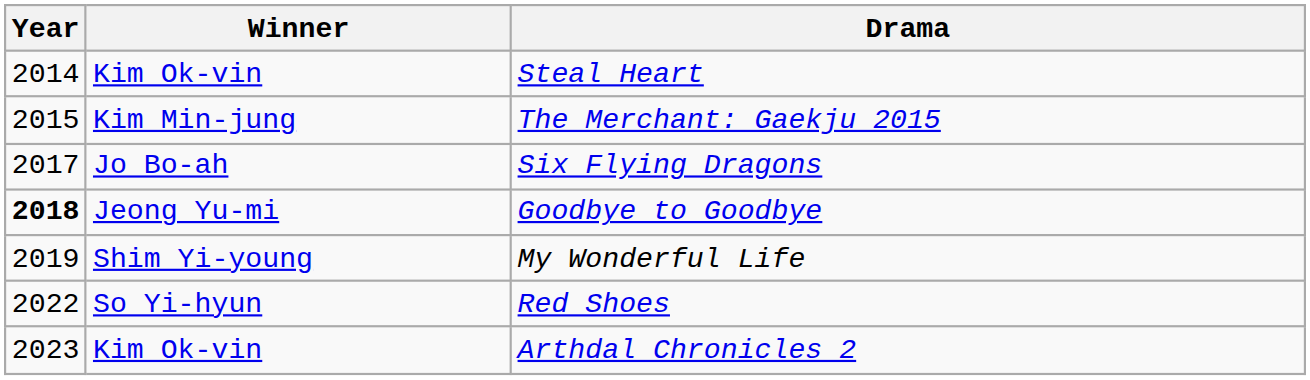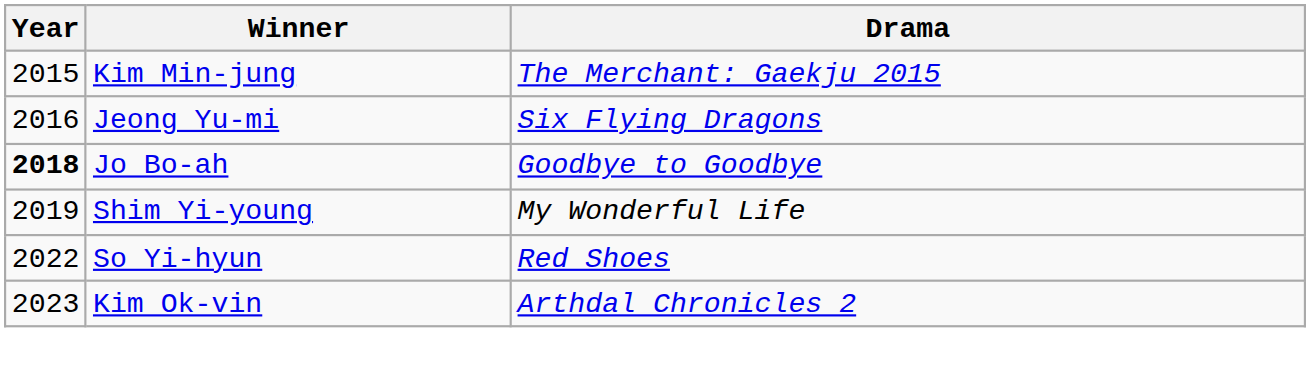 <table class="wikitable" style="width:600px">
 <tr>
 <th width=10>Year</th>
 <th>Winner</th>
 <th>Drama</th>
 </tr>
 <tr>
-<td>2014</td>
-<td><a href='#'>Kim Ok-vin</a></td>
-<td><em><a href='#'>Steal Heart</a></em></td>
-</tr>
-<tr>
 <td>2015</td>
 <td><a href='#'>Kim Min-jung</a></td>
 <td><em><a href='#'>The Merchant: Gaekju 2015</a></em></td>
 </tr>
 <tr>
-<td>2017</td>
-<td><a href='#'>Jo Bo-ah</a></td>
+<td>2016</td>
+<td><a href='#'>Jeong Yu-mi</a></td>
 <td><em><a href='#'>Six Flying Dragons</a></em></td>
 </tr>
 <tr>
 <td><strong>2018</strong></td>
-<td><a href='#'>Jeong Yu-mi</a></td>
+<td><a href='#'>Jo Bo-ah</a></td>
 <td><em><a href='#'>Goodbye to Goodbye</a></em></td>
 </tr>
 <tr>
 <td>2019</td>
 <td><a href='#'>Shim Yi-young</a></td>
 <td><em>My Wonderful Life</em></td>
 </tr>
 <tr>
 <td>2022</td>
 <td><a href='#'>So Yi-hyun</a></td>
 <td><em><a href='#'>Red Shoes</a></em></td>
 </tr>
 <tr>
 <td>2023</td>
 <td><a href='#'>Kim Ok-vin</a></td>
 <td><em><a href='#'>Arthdal Chronicles 2</a></em></td>
 </tr>
 </table>
